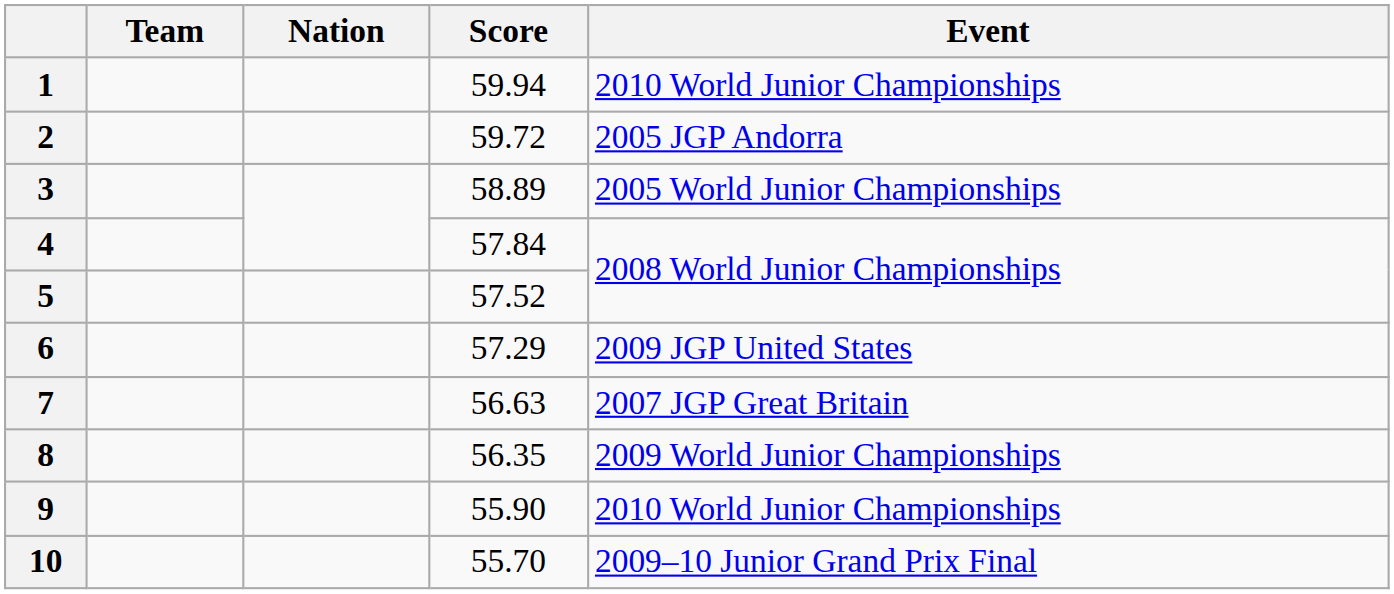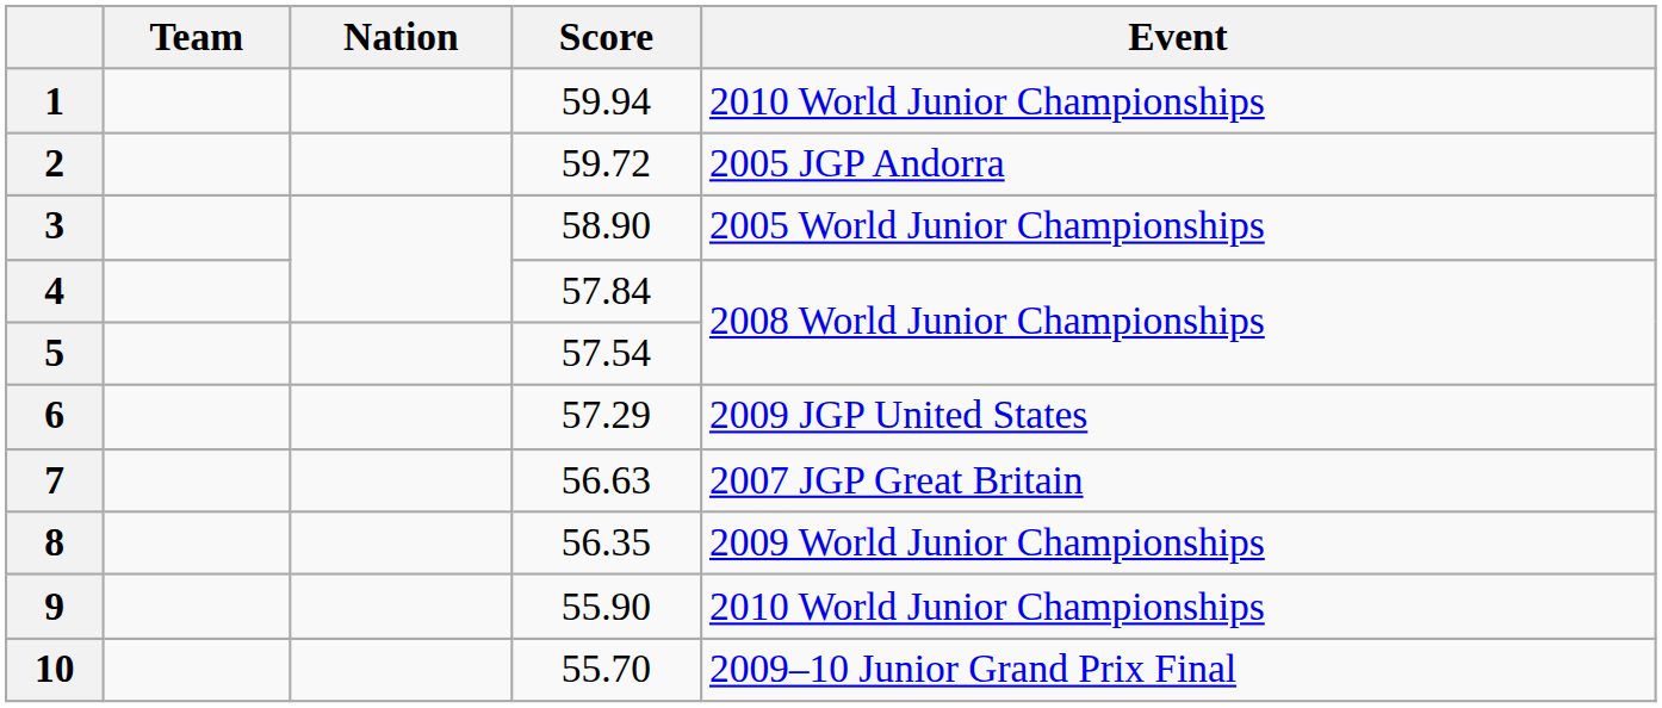 <table class="wikitable unsortable" style="text-align:left; width:75%">
 <tr>
 <th scope="col"></th>
 <th scope="col">Team</th>
 <th scope="col">Nation</th>
 <th scope="col">Score</th>
 <th scope="col">Event</th>
 </tr>
 <tr>
 <th scope="row">1</th>
 <td></td>
 <td></td>
 <td style="text-align:center">59.94</td>
 <td><a href='#'>2010 World Junior Championships</a></td>
 </tr>
 <tr>
 <th scope="row">2</th>
 <td></td>
 <td></td>
 <td style="text-align:center">59.72</td>
 <td><a href='#'>2005 JGP Andorra</a></td>
 </tr>
 <tr>
 <th scope="row">3</th>
 <td></td>
 <td rowspan="2"></td>
-<td style="text-align:center">58.89</td>
+<td style="text-align:center">58.90</td>
 <td><a href='#'>2005 World Junior Championships</a></td>
 </tr>
 <tr>
 <th scope="row">4</th>
 <td></td>
 <td style="text-align:center">57.84</td>
 <td rowspan="2"><a href='#'>2008 World Junior Championships</a></td>
 </tr>
 <tr>
 <th scope="row">5</th>
 <td></td>
 <td></td>
-<td style="text-align:center">57.52</td>
+<td style="text-align:center">57.54</td>
 </tr>
 <tr>
 <th scope="row">6</th>
 <td></td>
 <td></td>
 <td style="text-align:center">57.29</td>
 <td><a href='#'>2009 JGP United States</a></td>
 </tr>
 <tr>
 <th scope="row">7</th>
 <td></td>
 <td></td>
 <td style="text-align:center">56.63</td>
 <td><a href='#'>2007 JGP Great Britain</a></td>
 </tr>
 <tr>
 <th scope="row">8</th>
 <td></td>
 <td></td>
 <td style="text-align:center">56.35</td>
 <td><a href='#'>2009 World Junior Championships</a></td>
 </tr>
 <tr>
 <th scope="row">9</th>
 <td></td>
 <td></td>
 <td style="text-align:center">55.90</td>
 <td><a href='#'>2010 World Junior Championships</a></td>
 </tr>
 <tr>
 <th scope="row">10</th>
 <td></td>
 <td></td>
 <td style="text-align:center">55.70</td>
 <td><a href='#'>2009–10 Junior Grand Prix Final</a></td>
 </tr>
 </table>
